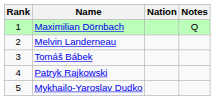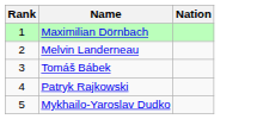 <table class="wikitable sortable" style="text-align:center">
 <tr>
 <th>Rank</th>
 <th>Name</th>
 <th>Nation</th>
-<th>Notes</th>
 </tr>
 <tr bgcolor=bbffbb>
 <td>1</td>
 <td align=left><a href='#'>Maximilian Dörnbach</a></td>
 <td align=left></td>
-<td>Q</td>
 </tr>
 <tr>
 <td>2</td>
 <td align=left><a href='#'>Melvin Landerneau</a></td>
 <td align=left></td>
-<td></td>
 </tr>
 <tr>
 <td>3</td>
 <td align=left><a href='#'>Tomáš Bábek</a></td>
 <td align=left></td>
-<td></td>
 </tr>
 <tr>
 <td>4</td>
 <td align=left><a href='#'>Patryk Rajkowski</a></td>
 <td align=left></td>
-<td></td>
 </tr>
 <tr>
 <td>5</td>
 <td align=left><a href='#'>Mykhailo-Yaroslav Dudko</a></td>
 <td align=left></td>
-<td></td>
 </tr>
 </table>
